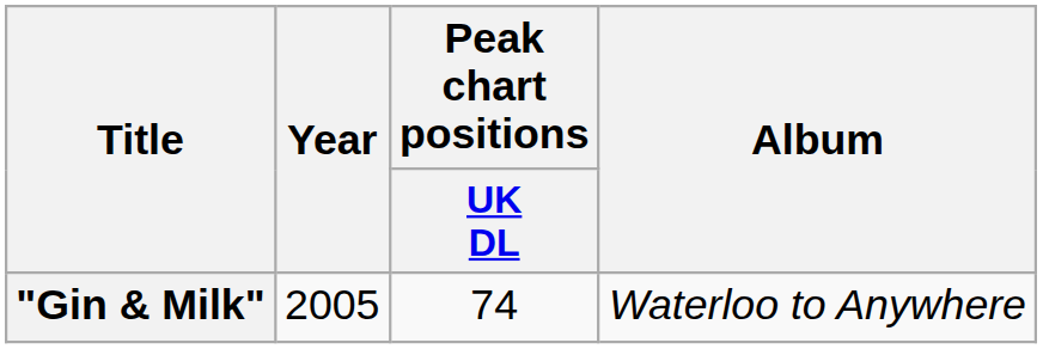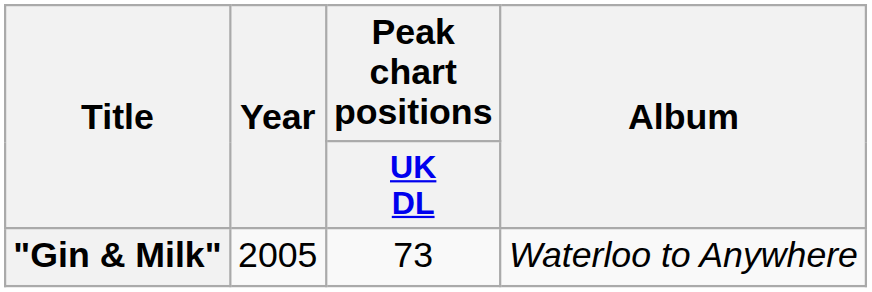 <table class="wikitable plainrowheaders" style="text-align:center;" border="1">
 <tr>
 <th scope="col" rowspan="2">Title</th>
 <th scope="col" rowspan="2">Year</th>
 <th scope="col" colspan="1">Peak chart positions</th>
 <th scope="col" rowspan="2">Album</th>
 </tr>
 <tr>
 <th scope="col" style="width:2.7em;font-size:90%;"><a href='#'>UK<br>DL</a><br></th>
 </tr>
 <tr>
 <th scope="row">"Gin & Milk"</th>
 <td>2005</td>
-<td>74</td>
+<td>73</td>
 <td><em>Waterloo to Anywhere</em></td>
 </tr>
 </table>
